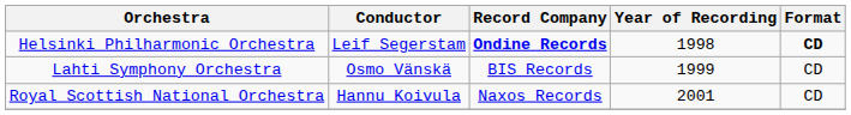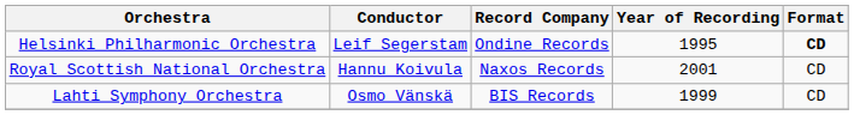 <table class="wikitable" style="text-align:center">
 <tr>
 <th>Orchestra</th>
 <th>Conductor</th>
 <th>Record Company</th>
 <th>Year of Recording</th>
 <th>Format</th>
 </tr>
 <tr>
 <td><a href='#'>Helsinki Philharmonic Orchestra</a></td>
 <td><a href='#'>Leif Segerstam</a></td>
-<td><strong><a href='#'>Ondine Records</a></strong></td>
-<td>1998</td>
+<td><a href='#'>Ondine Records</a></td>
+<td>1995</td>
 <td><strong>CD</strong></td>
+</tr>
+<tr>
+<td><a href='#'>Royal Scottish National Orchestra</a></td>
+<td><a href='#'>Hannu Koivula</a></td>
+<td><a href='#'>Naxos Records</a></td>
+<td>2001</td>
+<td>CD</td>
 </tr>
 <tr>
 <td><a href='#'>Lahti Symphony Orchestra</a></td>
 <td><a href='#'>Osmo Vänskä</a></td>
 <td><a href='#'>BIS Records</a></td>
 <td>1999</td>
 <td>CD</td>
 </tr>
 <tr>
-<td><a href='#'>Royal Scottish National Orchestra</a></td>
-<td><a href='#'>Hannu Koivula</a></td>
-<td><a href='#'>Naxos Records</a></td>
-<td>2001</td>
-<td>CD</td>
-</tr>
-<tr>
 </tr>
 </table>
